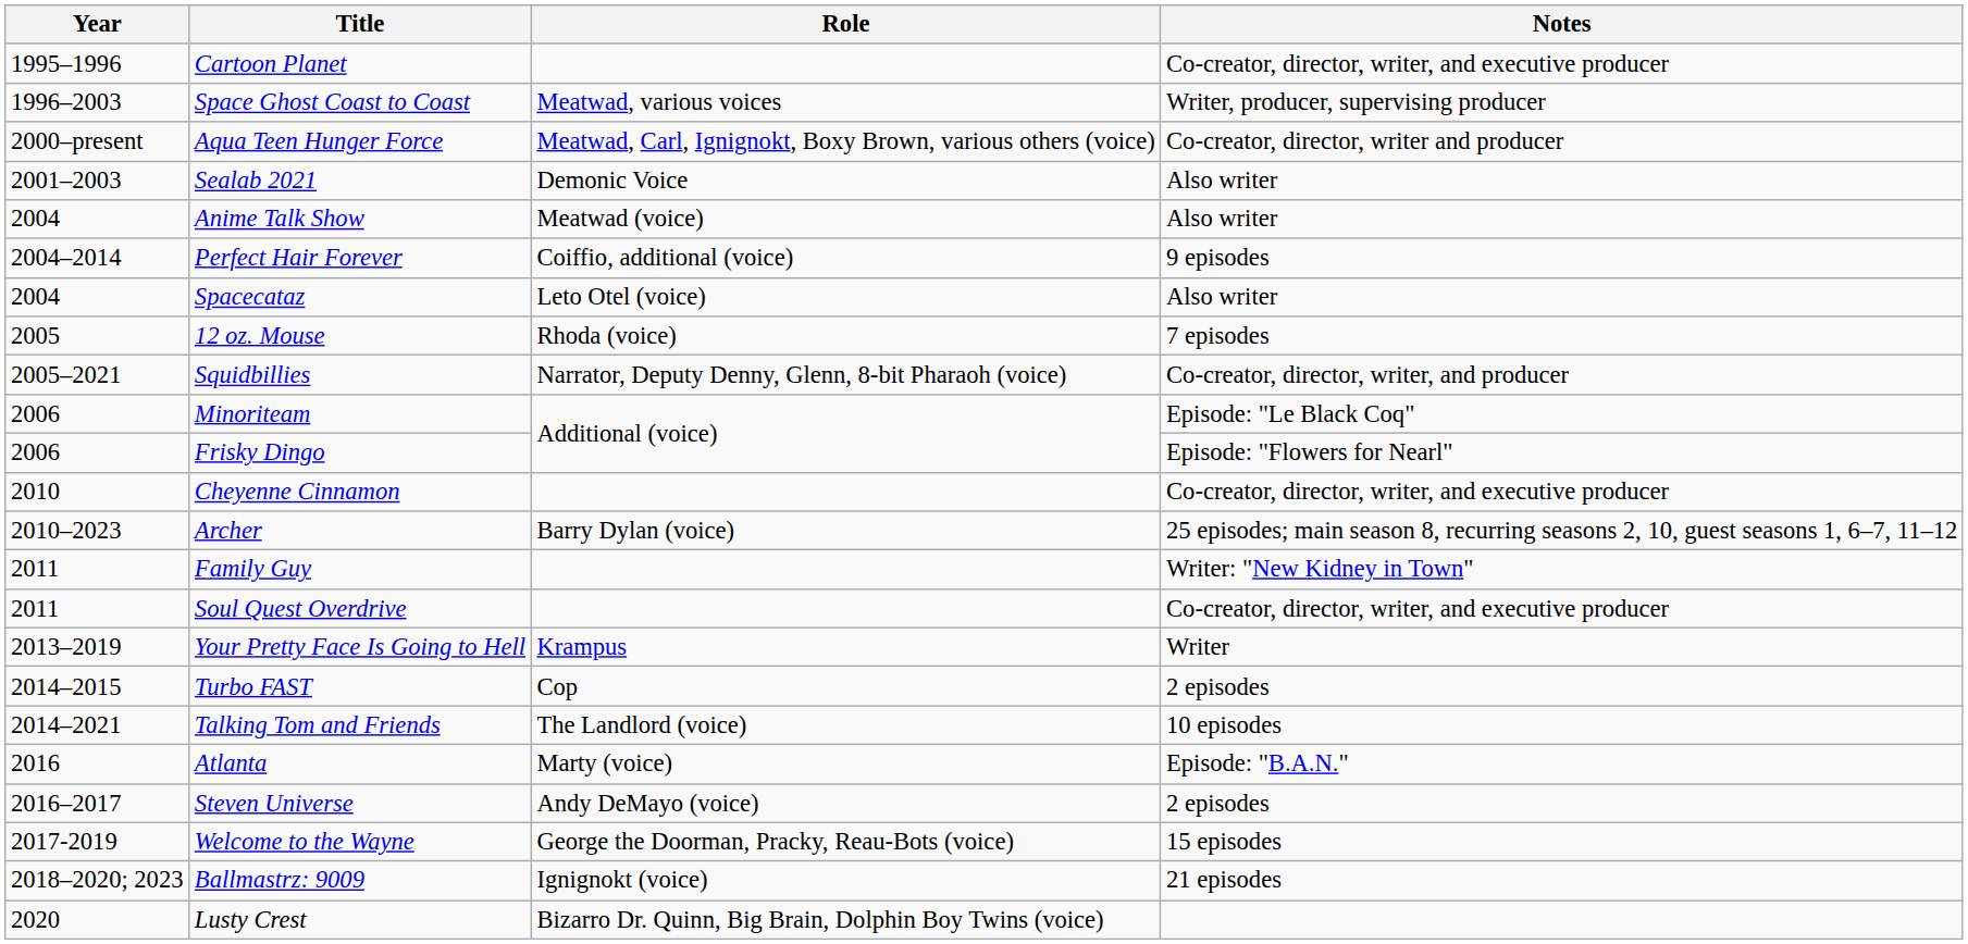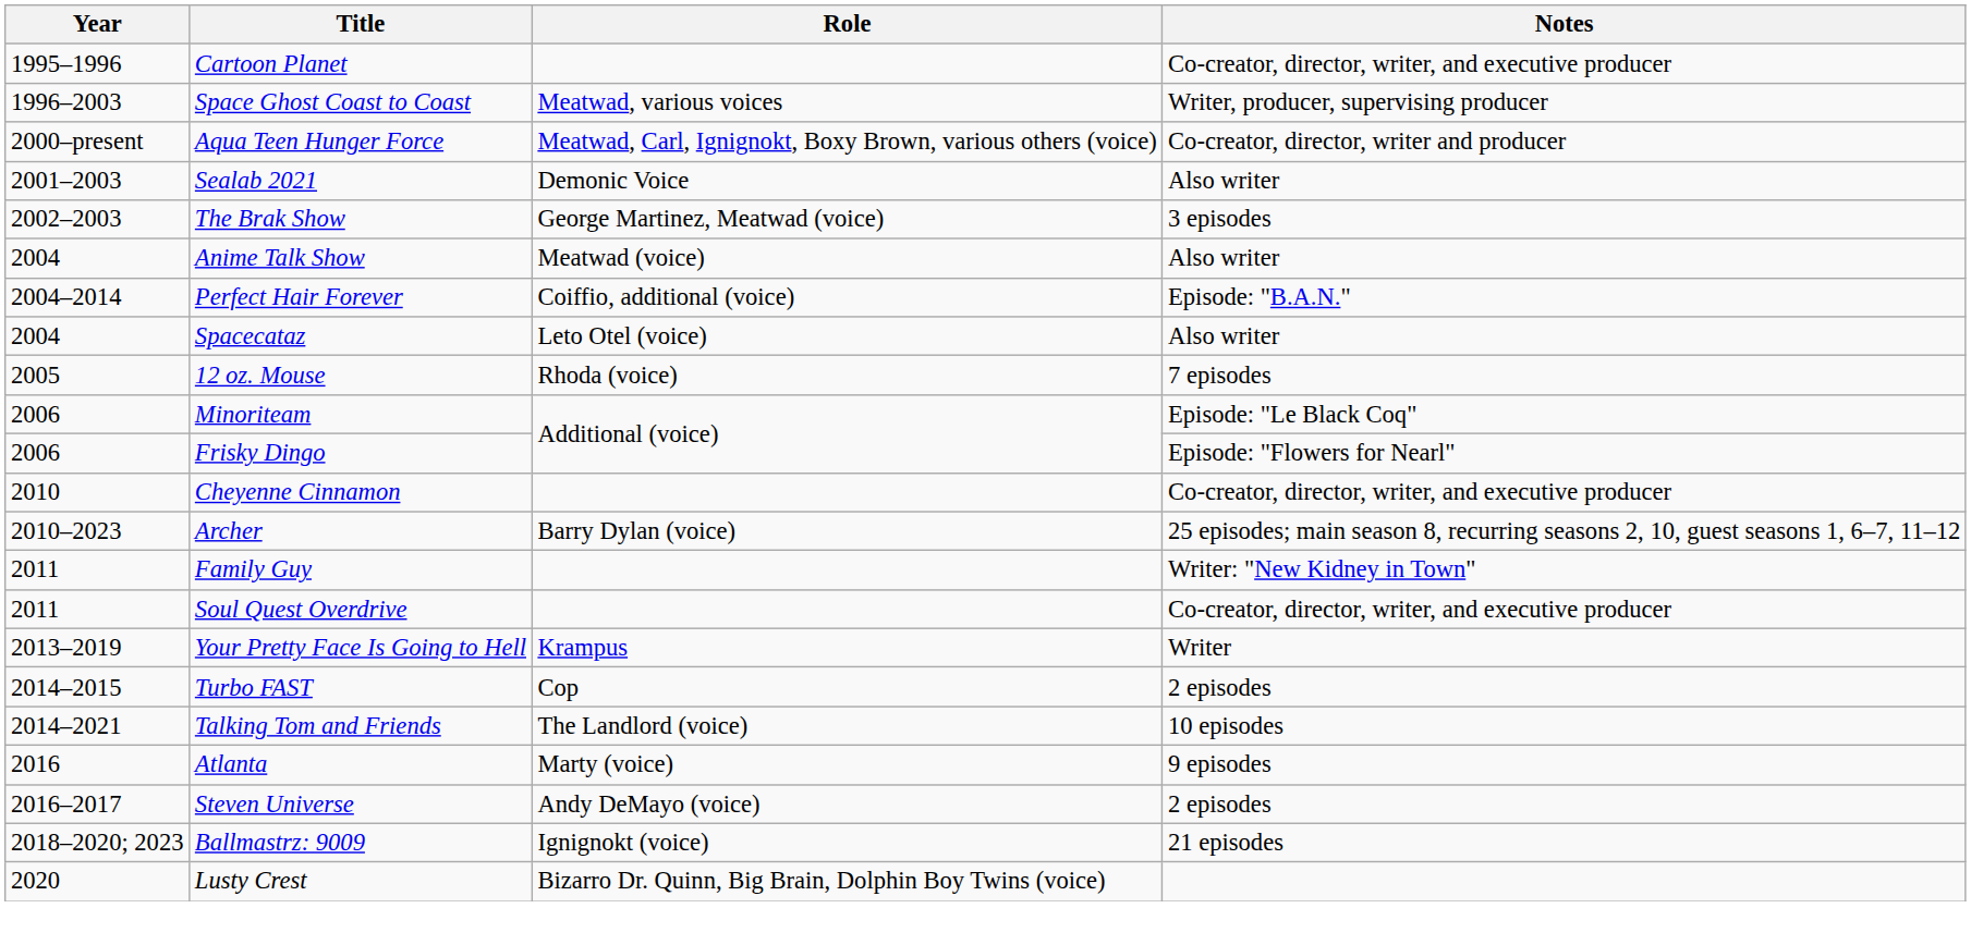 <table class="wikitable sortable">
 <tr>
 <th>Year</th>
 <th>Title</th>
 <th>Role</th>
 <th class="unsortable">Notes</th>
 </tr>
 <tr>
 <td>1995–1996</td>
 <td><em><a href='#'>Cartoon Planet</a></em></td>
 <td></td>
 <td>Co-creator, director, writer, and executive producer</td>
 </tr>
 <tr>
 <td>1996–2003</td>
 <td><em><a href='#'>Space Ghost Coast to Coast</a></em></td>
 <td><a href='#'>Meatwad</a>, various voices</td>
 <td>Writer, producer, supervising producer</td>
 </tr>
 <tr>
 <td>2000–present</td>
 <td><em><a href='#'>Aqua Teen Hunger Force</a></em></td>
 <td><a href='#'>Meatwad</a>, <a href='#'>Carl</a>, <a href='#'>Ignignokt</a>, Boxy Brown, various others (voice)</td>
 <td>Co-creator, director, writer and producer</td>
 </tr>
 <tr>
 <td>2001–2003</td>
 <td><em><a href='#'>Sealab 2021</a></em></td>
 <td>Demonic Voice</td>
 <td>Also writer</td>
 </tr>
 <tr>
+<td>2002–2003</td>
+<td><em><a href='#'>The Brak Show</a></em></td>
+<td>George Martinez, Meatwad (voice)</td>
+<td>3 episodes</td>
+</tr>
+<tr>
 <td>2004</td>
 <td><em><a href='#'>Anime Talk Show</a></em></td>
 <td>Meatwad (voice)</td>
 <td>Also writer</td>
 </tr>
 <tr>
 <td>2004–2014</td>
 <td><em><a href='#'>Perfect Hair Forever</a></em></td>
 <td>Coiffio, additional (voice)</td>
-<td>9 episodes</td>
+<td>Episode: "<a href='#'>B.A.N.</a>"</td>
 </tr>
 <tr>
 <td>2004</td>
 <td><em><a href='#'>Spacecataz</a></em></td>
 <td>Leto Otel (voice)</td>
 <td>Also writer</td>
 </tr>
 <tr>
 <td>2005</td>
 <td><em><a href='#'>12 oz. Mouse</a></em></td>
 <td>Rhoda (voice)</td>
 <td>7 episodes</td>
-</tr>
-<tr>
-<td>2005–2021</td>
-<td><em><a href='#'>Squidbillies</a></em></td>
-<td>Narrator, Deputy Denny, Glenn, 8-bit Pharaoh (voice)</td>
-<td>Co-creator, director, writer, and producer</td>
 </tr>
 <tr>
 <td>2006</td>
 <td><em><a href='#'>Minoriteam</a></em></td>
 <td rowspan="2">Additional (voice)</td>
 <td>Episode: "Le Black Coq"</td>
 </tr>
 <tr>
 <td>2006</td>
 <td><em><a href='#'>Frisky Dingo</a></em></td>
 <td>Episode: "Flowers for Nearl"</td>
 </tr>
 <tr>
 <td>2010</td>
 <td><em><a href='#'>Cheyenne Cinnamon</a></em></td>
 <td></td>
 <td>Co-creator, director, writer, and executive producer</td>
 </tr>
 <tr>
 <td>2010–2023</td>
 <td><em><a href='#'>Archer</a></em></td>
 <td>Barry Dylan (voice)</td>
 <td>25 episodes; main season 8, recurring seasons 2, 10, guest seasons 1, 6–7, 11–12</td>
 </tr>
 <tr>
 <td>2011</td>
 <td><em><a href='#'>Family Guy</a></em></td>
 <td></td>
 <td>Writer: "<a href='#'>New Kidney in Town</a>"</td>
 </tr>
 <tr>
 <td>2011</td>
 <td><em><a href='#'>Soul Quest Overdrive</a></em></td>
 <td></td>
 <td>Co-creator, director, writer, and executive producer</td>
 </tr>
 <tr>
 <td>2013–2019</td>
 <td><em><a href='#'>Your Pretty Face Is Going to Hell</a></em></td>
 <td><a href='#'>Krampus</a></td>
 <td>Writer</td>
 </tr>
 <tr>
 <td>2014–2015</td>
 <td><em><a href='#'>Turbo FAST</a></em></td>
 <td>Cop</td>
 <td>2 episodes</td>
 </tr>
 <tr>
 <td>2014–2021</td>
 <td><em><a href='#'>Talking Tom and Friends</a></em></td>
 <td>The Landlord (voice)</td>
 <td>10 episodes</td>
 </tr>
 <tr>
 <td>2016</td>
 <td><em><a href='#'>Atlanta</a></em></td>
 <td>Marty (voice)</td>
-<td>Episode: "<a href='#'>B.A.N.</a>"</td>
+<td>9 episodes</td>
 </tr>
 <tr>
 <td>2016–2017</td>
 <td><em><a href='#'>Steven Universe</a></em></td>
 <td>Andy DeMayo (voice)</td>
 <td>2 episodes</td>
-</tr>
-<tr>
-<td>2017-2019</td>
-<td><em><a href='#'>Welcome to the Wayne</a></em></td>
-<td>George the Doorman, Pracky, Reau-Bots (voice)</td>
-<td>15 episodes</td>
 </tr>
 <tr>
 <td>2018–2020; 2023</td>
 <td><em><a href='#'>Ballmastrz: 9009</a></em></td>
 <td>Ignignokt (voice)</td>
 <td>21 episodes</td>
 </tr>
 <tr>
 <td>2020</td>
 <td><em>Lusty Crest</em></td>
 <td>Bizarro Dr. Quinn, Big Brain, Dolphin Boy Twins (voice)</td>
 <td></td>
 </tr>
 </table>
